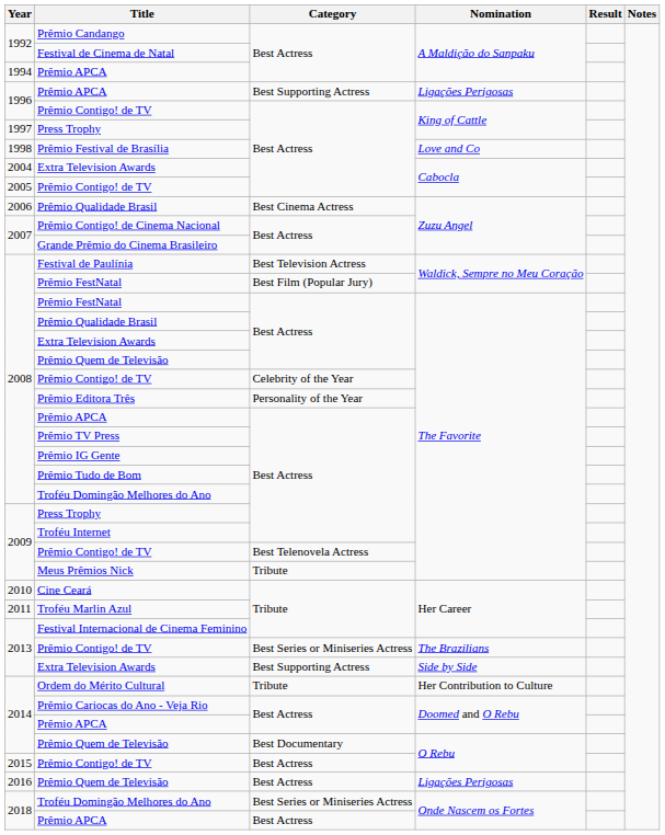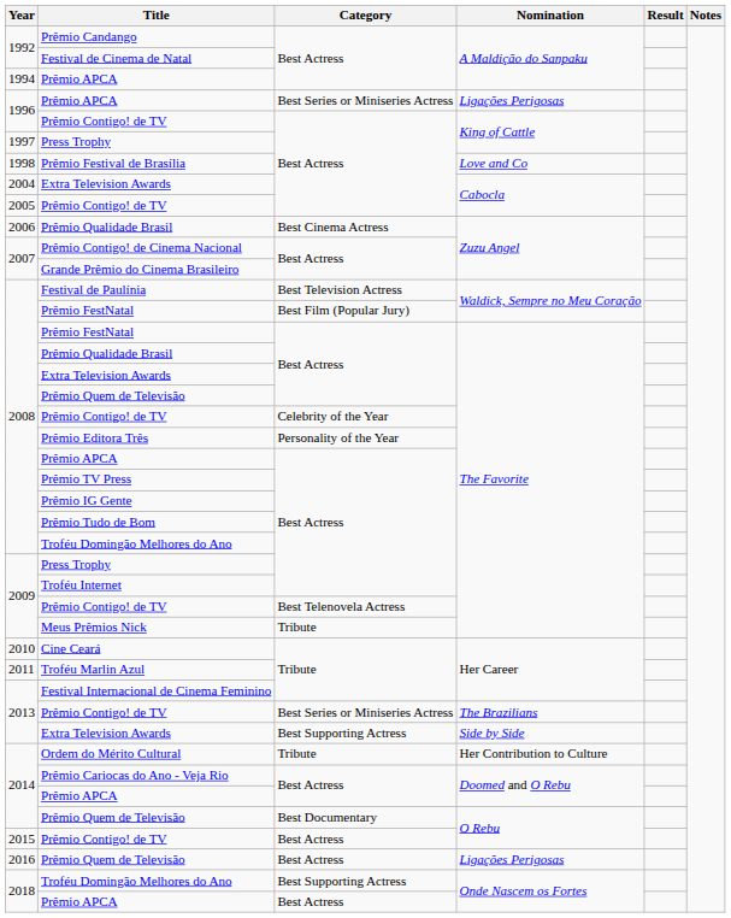 <table class="wikitable">
 <tr>
 <th>Year</th>
 <th>Title</th>
 <th>Category</th>
 <th>Nomination</th>
 <th>Result</th>
 <th>Notes</th>
 </tr>
 <tr>
 <td rowspan="2">1992</td>
 <td><a href='#'>Prêmio Candango</a></td>
 <td rowspan="3">Best Actress</td>
 <td rowspan="3"><em><a href='#'>A Maldição do Sanpaku</a></em></td>
 <td></td>
 <td rowspan="42"></td>
 </tr>
 <tr>
 <td><a href='#'>Festival de Cinema de Natal</a></td>
 <td></td>
 </tr>
 <tr>
 <td>1994</td>
 <td><a href='#'>Prêmio APCA</a></td>
 <td></td>
 </tr>
 <tr>
 <td rowspan="2">1996</td>
 <td><a href='#'>Prêmio APCA</a></td>
-<td>Best Supporting Actress</td>
+<td>Best Series or Miniseries Actress</td>
 <td><em><a href='#'>Ligações Perigosas</a></em></td>
 <td></td>
 </tr>
 <tr>
 <td><a href='#'>Prêmio Contigo! de TV</a></td>
 <td rowspan="5">Best Actress</td>
 <td rowspan="2"><em><a href='#'>King of Cattle</a></em></td>
 <td></td>
 </tr>
 <tr>
 <td>1997</td>
 <td><a href='#'>Press Trophy</a></td>
 <td></td>
 </tr>
 <tr>
 <td>1998</td>
 <td><a href='#'>Prêmio Festival de Brasília</a></td>
 <td><em><a href='#'>Love and Co</a></em></td>
 <td></td>
 </tr>
 <tr>
 <td>2004</td>
 <td><a href='#'>Extra Television Awards</a></td>
 <td rowspan="2"><em><a href='#'>Cabocla</a></em></td>
 <td></td>
 </tr>
 <tr>
 <td>2005</td>
 <td><a href='#'>Prêmio Contigo! de TV</a></td>
 <td></td>
 </tr>
 <tr>
 <td>2006</td>
 <td><a href='#'>Prêmio Qualidade Brasil</a></td>
 <td>Best Cinema Actress</td>
 <td rowspan="3"><em><a href='#'>Zuzu Angel</a></em></td>
 <td></td>
 </tr>
 <tr>
 <td rowspan="2">2007</td>
 <td><a href='#'>Prêmio Contigo! de Cinema Nacional</a></td>
 <td rowspan="2">Best Actress</td>
 <td></td>
 </tr>
 <tr>
 <td><a href='#'>Grande Prêmio do Cinema Brasileiro</a></td>
 <td></td>
 </tr>
 <tr>
 <td rowspan="13">2008</td>
 <td><a href='#'>Festival de Paulínia</a></td>
 <td>Best Television Actress</td>
 <td rowspan="2"><em><a href='#'>Waldick, Sempre no Meu Coração</a></em></td>
 <td></td>
 </tr>
 <tr>
 <td><a href='#'>Prêmio FestNatal</a></td>
 <td>Best Film (Popular Jury)</td>
 <td></td>
 </tr>
 <tr>
 <td><a href='#'>Prêmio FestNatal</a></td>
 <td rowspan="4">Best Actress</td>
 <td rowspan="15"><em><a href='#'>The Favorite</a></em></td>
 <td></td>
 </tr>
 <tr>
 <td><a href='#'>Prêmio Qualidade Brasil</a></td>
 <td></td>
 </tr>
 <tr>
 <td><a href='#'>Extra Television Awards</a></td>
 <td></td>
 </tr>
 <tr>
 <td><a href='#'>Prêmio Quem de Televisão</a></td>
 <td></td>
 </tr>
 <tr>
 <td><a href='#'>Prêmio Contigo! de TV</a></td>
 <td>Celebrity of the Year</td>
 <td></td>
 </tr>
 <tr>
 <td><a href='#'>Prêmio Editora Três</a></td>
 <td>Personality of the Year</td>
 <td></td>
 </tr>
 <tr>
 <td><a href='#'>Prêmio APCA</a></td>
 <td rowspan="7">Best Actress</td>
 <td></td>
 </tr>
 <tr>
 <td><a href='#'>Prêmio TV Press</a></td>
 <td></td>
 </tr>
 <tr>
 <td><a href='#'>Prêmio IG Gente</a></td>
 <td></td>
 </tr>
 <tr>
 <td><a href='#'>Prêmio Tudo de Bom</a></td>
 <td></td>
 </tr>
 <tr>
 <td><a href='#'>Troféu Domingão Melhores do Ano</a></td>
 <td></td>
 </tr>
 <tr>
 <td rowspan="4">2009</td>
 <td><a href='#'>Press Trophy</a></td>
 <td></td>
 </tr>
 <tr>
 <td><a href='#'>Troféu Internet</a></td>
 <td></td>
 </tr>
 <tr>
 <td><a href='#'>Prêmio Contigo! de TV</a></td>
 <td>Best Telenovela Actress</td>
 <td></td>
 </tr>
 <tr>
 <td><a href='#'>Meus Prêmios Nick</a></td>
 <td>Tribute</td>
 <td></td>
 </tr>
 <tr>
 <td>2010</td>
 <td><a href='#'>Cine Ceará</a></td>
 <td rowspan="3">Tribute</td>
 <td rowspan="3">Her Career</td>
 <td></td>
 </tr>
 <tr>
 <td>2011</td>
 <td><a href='#'>Troféu Marlin Azul</a></td>
 <td></td>
 </tr>
 <tr>
 <td rowspan="3">2013</td>
 <td><a href='#'>Festival Internacional de Cinema Feminino</a></td>
 <td></td>
 </tr>
 <tr>
 <td><a href='#'>Prêmio Contigo! de TV</a></td>
 <td>Best Series or Miniseries Actress</td>
 <td><em><a href='#'>The Brazilians</a></em></td>
 <td></td>
 </tr>
 <tr>
 <td><a href='#'>Extra Television Awards</a></td>
 <td>Best Supporting Actress</td>
 <td><em><a href='#'>Side by Side</a></em></td>
 <td></td>
 </tr>
 <tr>
 <td rowspan="4">2014</td>
 <td><a href='#'>Ordem do Mérito Cultural</a></td>
 <td>Tribute</td>
 <td>Her Contribution to Culture</td>
 <td></td>
 </tr>
 <tr>
 <td><a href='#'>Prêmio Cariocas do Ano - Veja Rio</a></td>
 <td rowspan="2">Best Actress</td>
 <td rowspan="2"><em><a href='#'>Doomed</a></em> and <em><a href='#'>O Rebu</a></em></td>
 <td></td>
 </tr>
 <tr>
 <td><a href='#'>Prêmio APCA</a></td>
 <td></td>
 </tr>
 <tr>
 <td><a href='#'>Prêmio Quem de Televisão</a></td>
 <td>Best Documentary</td>
 <td rowspan="2"><em><a href='#'>O Rebu</a></em></td>
 <td></td>
 </tr>
 <tr>
 <td>2015</td>
 <td><a href='#'>Prêmio Contigo! de TV</a></td>
 <td>Best Actress</td>
 <td></td>
 </tr>
 <tr>
 <td>2016</td>
 <td><a href='#'>Prêmio Quem de Televisão</a></td>
 <td>Best Actress</td>
 <td><em><a href='#'>Ligações Perigosas</a></em></td>
 <td></td>
 </tr>
 <tr>
 <td rowspan="2">2018</td>
 <td><a href='#'>Troféu Domingão Melhores do Ano</a></td>
-<td>Best Series or Miniseries Actress</td>
+<td>Best Supporting Actress</td>
 <td rowspan="2"><em><a href='#'>Onde Nascem os Fortes</a></em></td>
 <td></td>
 </tr>
 <tr>
 <td><a href='#'>Prêmio APCA</a></td>
 <td>Best Actress</td>
 <td></td>
 </tr>
 </table>
